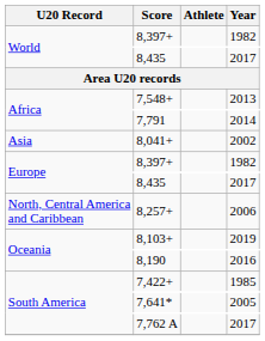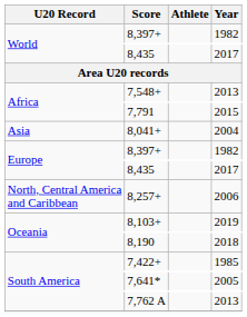 <table class="wikitable">
 <tr>
 <th>U20 Record</th>
 <th>Score</th>
 <th>Athlete</th>
 <th>Year</th>
 </tr>
 <tr>
 <td rowspan=2><a href='#'>World</a></td>
 <td>8,397+</td>
 <td></td>
 <td>1982</td>
 </tr>
 <tr style="border-top: 2px solid white;">
 <td>8,435</td>
 <td></td>
 <td>2017</td>
 </tr>
 <tr>
 <th colspan=4>Area U20 records</th>
 </tr>
 <tr>
 <td rowspan=2><a href='#'>Africa</a></td>
 <td>7,548+</td>
 <td></td>
 <td>2013</td>
 </tr>
 <tr style="border-top: 2px solid white;">
 <td>7,791</td>
 <td></td>
-<td>2014</td>
+<td>2015</td>
 </tr>
 <tr>
 <td><a href='#'>Asia</a></td>
 <td>8,041+</td>
 <td></td>
-<td>2002</td>
+<td>2004</td>
 </tr>
 <tr>
 <td rowspan=2><a href='#'>Europe</a></td>
 <td>8,397+</td>
 <td></td>
 <td>1982</td>
 </tr>
 <tr style="border-top: 2px solid white;">
 <td>8,435</td>
 <td></td>
 <td>2017</td>
 </tr>
 <tr>
 <td><a href='#'>North, Central America<br> and Caribbean</a></td>
 <td>8,257+</td>
 <td></td>
 <td>2006</td>
 </tr>
 <tr>
 <td rowspan=2><a href='#'>Oceania</a></td>
 <td>8,103+</td>
 <td></td>
 <td>2019</td>
 </tr>
 <tr style="border-top: 2px solid white;">
 <td>8,190</td>
 <td></td>
-<td>2016</td>
+<td>2018</td>
 </tr>
 <tr>
 <td rowspan=3><a href='#'>South America</a></td>
 <td>7,422+</td>
 <td></td>
 <td>1985</td>
 </tr>
 <tr style="border-top: 2px solid white;">
 <td>7,641*</td>
 <td></td>
 <td>2005</td>
 </tr>
 <tr style="border-top: 2px solid white;">
 <td>7,762 A</td>
 <td></td>
-<td>2017</td>
+<td>2013</td>
 </tr>
 <tr>
 </tr>
 </table>
